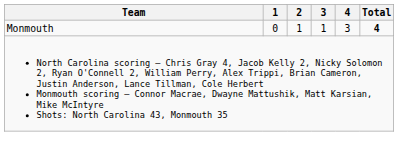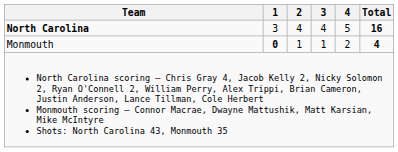 <table class="wikitable" style="text-align:center; max-width:40em">
 <tr>
 <th>Team</th>
 <th style="width:2em">1</th>
 <th style="width:2em">2</th>
 <th style="width:2em">3</th>
 <th style="width:2em">4</th>
 <th style="width:2em">Total</th>
 </tr>
 <tr>
+<td style="text-align:left"><strong>North Carolina</strong></td>
+<td>3</td>
+<td>4</td>
+<td>4</td>
+<td>5</td>
+<td><strong>16</strong></td>
+</tr>
+<tr>
 <td style="text-align:left">Monmouth</td>
-<td>0</td>
+<td><strong>0</strong></td>
 <td>1</td>
 <td>1</td>
-<td>3</td>
+<td>2</td>
 <td><strong>4</strong></td>
 </tr>
 <tr>
 <td colspan=6 style="text-align:left; font-size:88%;"><br><ul><li>North Carolina scoring – Chris Gray 4, Jacob Kelly 2, Nicky Solomon 2, Ryan O'Connell 2, William Perry, Alex Trippi, Brian Cameron, Justin Anderson, Lance Tillman, Cole Herbert</li><li>Monmouth scoring – Connor Macrae, Dwayne Mattushik, Matt Karsian, Mike McIntyre</li><li>Shots: North Carolina 43, Monmouth 35</li></ul></td>
 </tr>
 </table>
